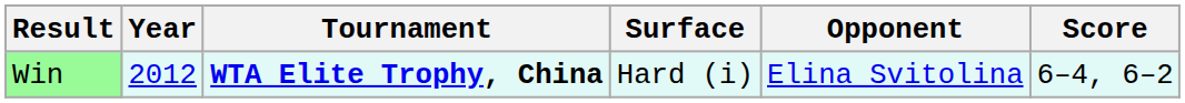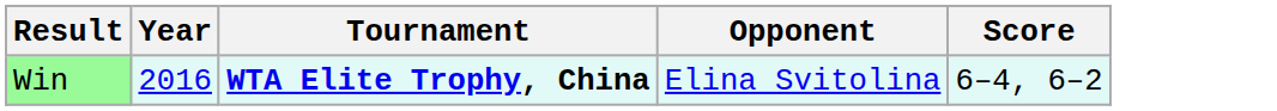 <table class="sortable wikitable">
 <tr>
 <th>Result</th>
 <th>Year</th>
 <th>Tournament</th>
-<th>Surface</th>
 <th>Opponent</th>
 <th>Score</th>
 </tr>
 <tr bgcolor=#E2FAF7>
 <td bgcolor=98FB98>Win</td>
-<td><a href='#'>2012</a></td>
+<td><a href='#'>2016</a></td>
 <td><strong><a href='#'>WTA Elite Trophy</a>, China</strong></td>
-<td>Hard (i)</td>
 <td> <a href='#'>Elina Svitolina</a></td>
 <td>6–4, 6–2</td>
 </tr>
 </table>
